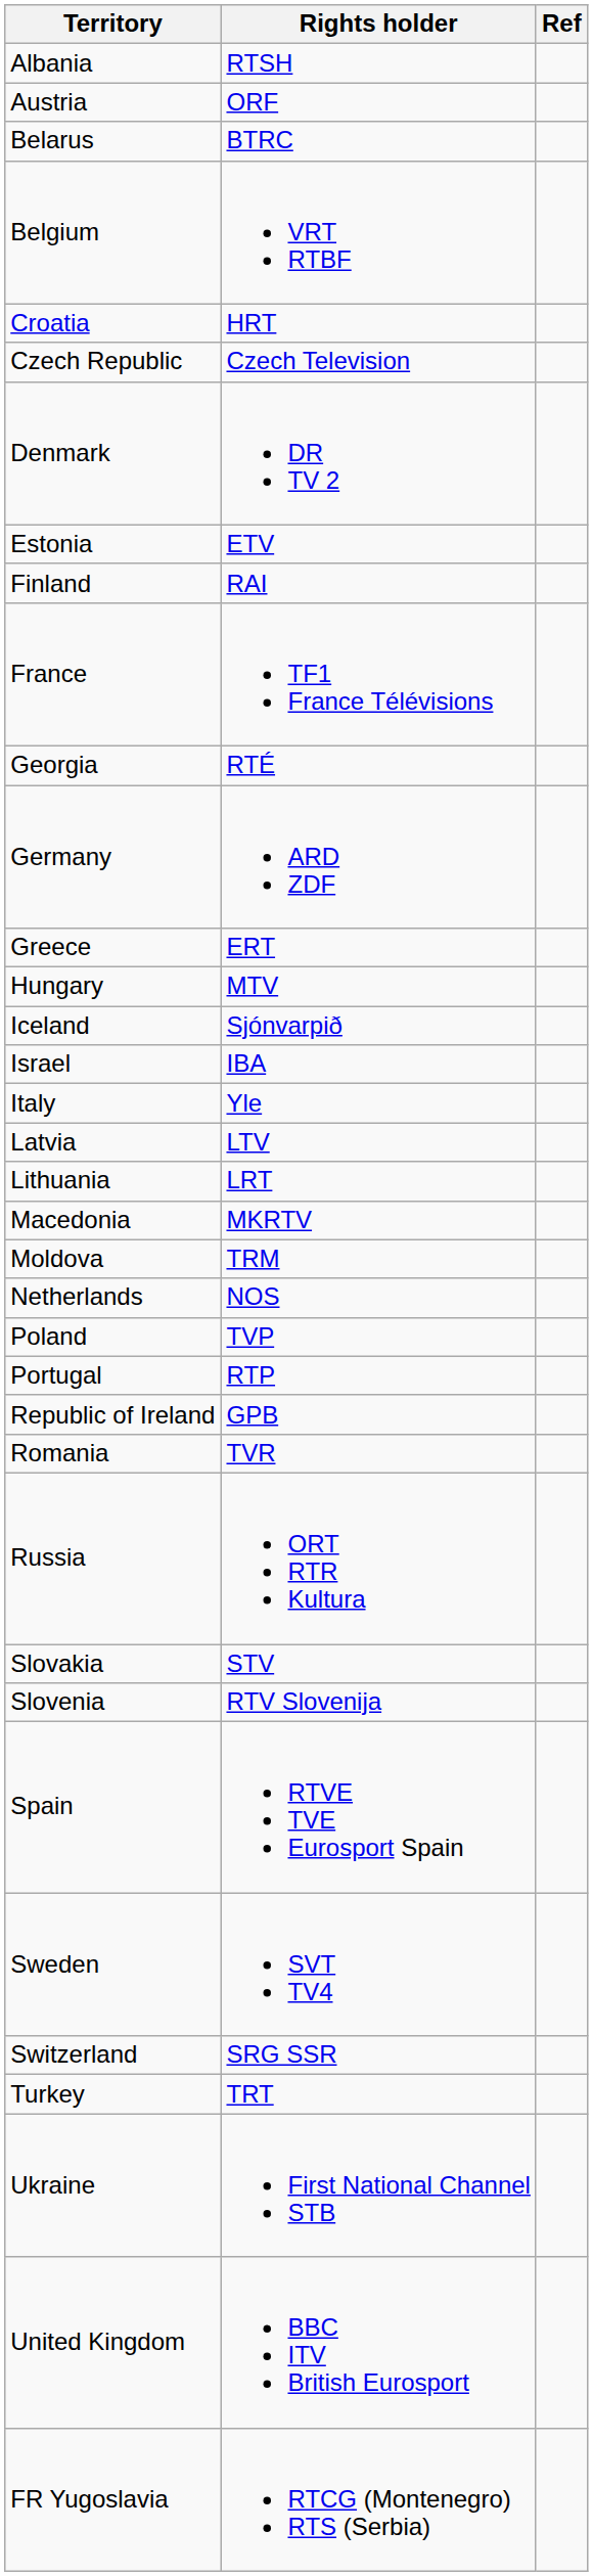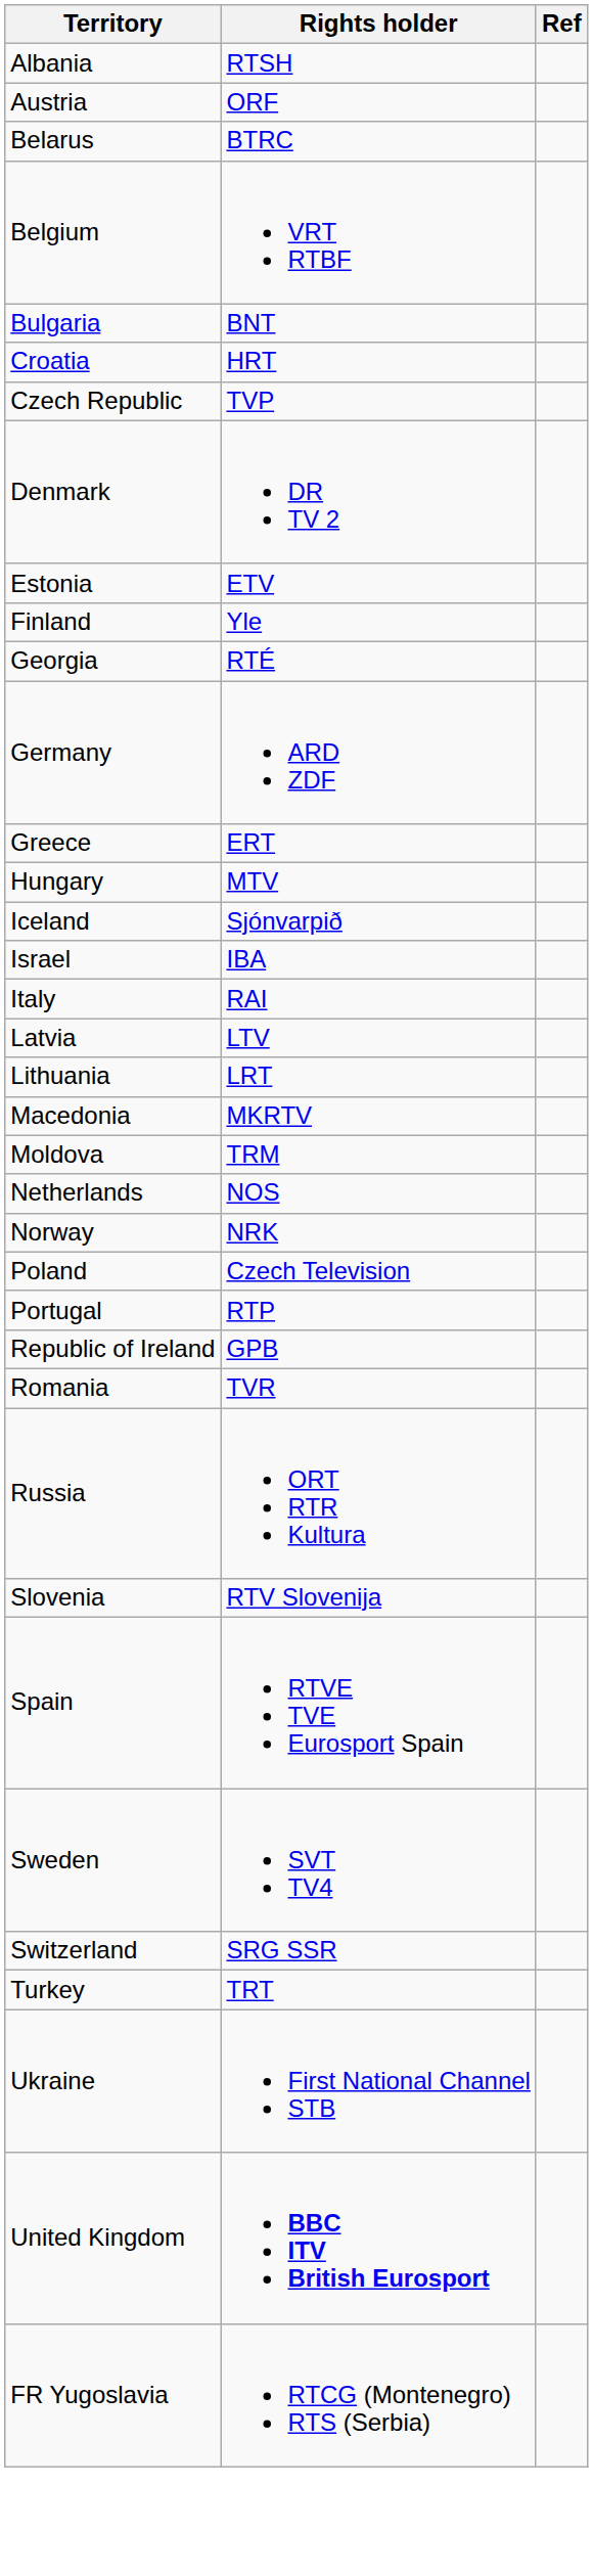 <table class="wikitable">
 <tr>
 <th>Territory</th>
 <th>Rights holder</th>
 <th>Ref</th>
 </tr>
 <tr>
 <td>Albania</td>
 <td><a href='#'>RTSH</a></td>
 <td></td>
 </tr>
 <tr>
 <td>Austria</td>
 <td><a href='#'>ORF</a></td>
 <td></td>
 </tr>
 <tr>
 <td>Belarus</td>
 <td><a href='#'>BTRC</a></td>
 <td></td>
 </tr>
 <tr>
 <td>Belgium</td>
 <td><br><ul><li><a href='#'>VRT</a></li><li><a href='#'>RTBF</a></li></ul></td>
 <td></td>
 </tr>
 <tr>
+<td><a href='#'>Bulgaria</a></td>
+<td><a href='#'>BNT</a></td>
+<td></td>
+</tr>
+<tr>
 <td><a href='#'>Croatia</a></td>
 <td><a href='#'>HRT</a></td>
 <td></td>
 </tr>
 <tr>
 <td>Czech Republic</td>
-<td><a href='#'>Czech Television</a></td>
+<td><a href='#'>TVP</a></td>
 <td></td>
 </tr>
 <tr>
 <td>Denmark</td>
 <td><br><ul><li><a href='#'>DR</a></li><li><a href='#'>TV 2</a></li></ul></td>
 <td></td>
 </tr>
 <tr>
 <td>Estonia</td>
 <td><a href='#'>ETV</a></td>
 <td></td>
 </tr>
 <tr>
 <td>Finland</td>
-<td><a href='#'>RAI</a></td>
-<td></td>
-</tr>
-<tr>
-<td>France</td>
-<td><br><ul><li><a href='#'>TF1</a></li><li><a href='#'>France Télévisions</a></li></ul></td>
+<td><a href='#'>Yle</a></td>
 <td></td>
 </tr>
 <tr>
 <td>Georgia</td>
 <td><a href='#'>RTÉ</a></td>
 <td></td>
 </tr>
 <tr>
 <td>Germany</td>
 <td><br><ul><li><a href='#'>ARD</a></li><li><a href='#'>ZDF</a></li></ul></td>
 <td></td>
 </tr>
 <tr>
 <td>Greece</td>
 <td><a href='#'>ERT</a></td>
 <td></td>
 </tr>
 <tr>
 <td>Hungary</td>
 <td><a href='#'>MTV</a></td>
 <td></td>
 </tr>
 <tr>
 <td>Iceland</td>
 <td><a href='#'>Sjónvarpið</a></td>
 <td></td>
 </tr>
 <tr>
 <td>Israel</td>
 <td><a href='#'>IBA</a></td>
 <td></td>
 </tr>
 <tr>
 <td>Italy</td>
-<td><a href='#'>Yle</a></td>
+<td><a href='#'>RAI</a></td>
 <td></td>
 </tr>
 <tr>
 <td>Latvia</td>
 <td><a href='#'>LTV</a></td>
 <td></td>
 </tr>
 <tr>
 <td>Lithuania</td>
 <td><a href='#'>LRT</a></td>
 <td></td>
 </tr>
 <tr>
 <td>Macedonia</td>
 <td><a href='#'>MKRTV</a></td>
 <td></td>
 </tr>
 <tr>
 <td>Moldova</td>
 <td><a href='#'>TRM</a></td>
 <td></td>
 </tr>
 <tr>
 <td>Netherlands</td>
 <td><a href='#'>NOS</a></td>
 <td></td>
 </tr>
 <tr>
+<td>Norway</td>
+<td><a href='#'>NRK</a></td>
+<td></td>
+</tr>
+<tr>
 <td>Poland</td>
-<td><a href='#'>TVP</a></td>
+<td><a href='#'>Czech Television</a></td>
 <td></td>
 </tr>
 <tr>
 <td>Portugal</td>
 <td><a href='#'>RTP</a></td>
 <td></td>
 </tr>
 <tr>
 <td>Republic of Ireland</td>
 <td><a href='#'>GPB</a></td>
 <td></td>
 </tr>
 <tr>
 <td>Romania</td>
 <td><a href='#'>TVR</a></td>
 <td></td>
 </tr>
 <tr>
 <td>Russia</td>
 <td><br><ul><li><a href='#'>ORT</a></li><li><a href='#'>RTR</a></li><li><a href='#'>Kultura</a></li></ul></td>
-<td></td>
-</tr>
-<tr>
-<td>Slovakia</td>
-<td><a href='#'>STV</a></td>
 <td></td>
 </tr>
 <tr>
 <td>Slovenia</td>
 <td><a href='#'>RTV Slovenija</a></td>
 <td></td>
 </tr>
 <tr>
 <td>Spain</td>
 <td><br><ul><li><a href='#'>RTVE</a></li><li><a href='#'>TVE</a></li><li><a href='#'>Eurosport</a> Spain</li></ul></td>
 <td></td>
 </tr>
 <tr>
 <td>Sweden</td>
 <td><br><ul><li><a href='#'>SVT</a></li><li><a href='#'>TV4</a></li></ul></td>
 <td></td>
 </tr>
 <tr>
 <td>Switzerland</td>
 <td><a href='#'>SRG SSR</a></td>
 <td></td>
 </tr>
 <tr>
 <td>Turkey</td>
 <td><a href='#'>TRT</a></td>
 <td></td>
 </tr>
 <tr>
 <td>Ukraine</td>
 <td><br><ul><li><a href='#'>First National Channel</a></li><li><a href='#'>STB</a></li></ul></td>
 <td></td>
 </tr>
 <tr>
 <td>United Kingdom</td>
-<td><br><ul><li><a href='#'>BBC</a></li><li><a href='#'>ITV</a></li><li><a href='#'>British Eurosport</a></li></ul></td>
+<td><strong><br><ul><li><a href='#'>BBC</a></li><li><a href='#'>ITV</a></li><li><a href='#'>British Eurosport</a></li></ul></strong></td>
 <td></td>
 </tr>
 <tr>
 <td>FR Yugoslavia</td>
 <td><br><ul><li><a href='#'>RTCG</a> (Montenegro)</li><li><a href='#'>RTS</a> (Serbia)</li></ul></td>
 <td></td>
 </tr>
 </table>
